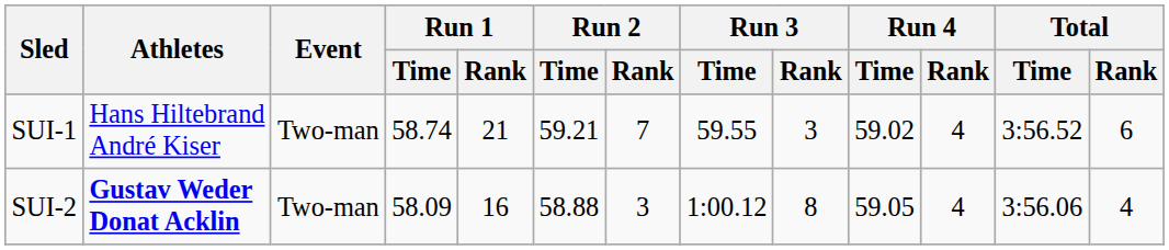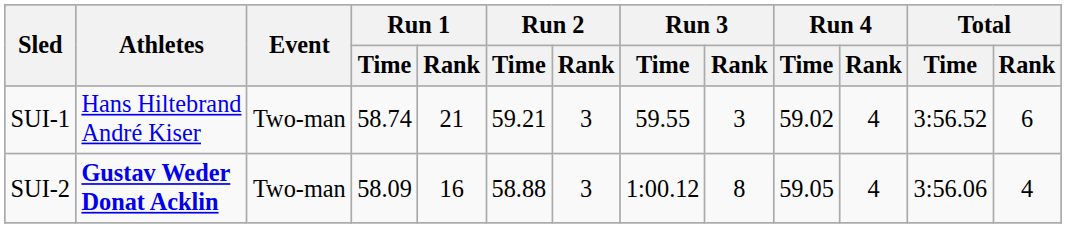 <table class="wikitable" border="1" style="font-size:90%">
 <tr>
 <th rowspan="2">Sled</th>
 <th rowspan="2">Athletes</th>
 <th rowspan="2">Event</th>
 <th colspan="2">Run 1</th>
 <th colspan="2">Run 2</th>
 <th colspan="2">Run 3</th>
 <th colspan="2">Run 4</th>
 <th colspan="2">Total</th>
 </tr>
 <tr>
 <th>Time</th>
 <th>Rank</th>
 <th>Time</th>
 <th>Rank</th>
 <th>Time</th>
 <th>Rank</th>
 <th>Time</th>
 <th>Rank</th>
 <th>Time</th>
 <th>Rank</th>
 </tr>
 <tr>
 <td align="center">SUI-1</td>
 <td><a href='#'>Hans Hiltebrand</a><br><a href='#'>André Kiser</a></td>
 <td>Two-man</td>
 <td align="center">58.74</td>
 <td align="center">21</td>
 <td align="center">59.21</td>
-<td align="center">7</td>
+<td align="center">3</td>
 <td align="center">59.55</td>
 <td align="center">3</td>
 <td align="center">59.02</td>
 <td align="center">4</td>
 <td align="center">3:56.52</td>
 <td align="center">6</td>
 </tr>
 <tr>
 <td align="center">SUI-2</td>
 <td><strong><a href='#'>Gustav Weder</a><br><a href='#'>Donat Acklin</a></strong></td>
 <td>Two-man</td>
 <td align="center">58.09</td>
 <td align="center">16</td>
 <td align="center">58.88</td>
 <td align="center">3</td>
 <td align="center">1:00.12</td>
 <td align="center">8</td>
 <td align="center">59.05</td>
 <td align="center">4</td>
 <td align="center">3:56.06</td>
 <td align="center">4</td>
 </tr>
 </table>
